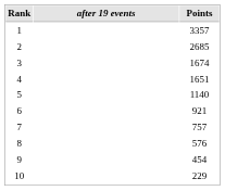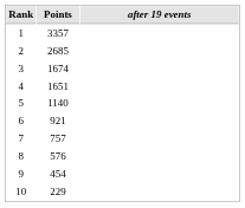 <table cellspacing="1" cellpadding="3" style="border:1px solid #AAAAAA;font-size:86%">
 <tr style="background-color: #E4E4E4;">
 <th style="border-bottom:1px solid #AAAAAA; width: 10px;">Rank</th>
+<th style="border-bottom:1px solid #AAAAAA; width: 50px;">Points</th>
 <th style="border-bottom:1px solid #AAAAAA; width: 200px;"><em>after 19 events</em></th>
-<th style="border-bottom:1px solid #AAAAAA; width: 50px;">Points</th>
 </tr>
 <tr>
 <td align=center>1</td>
+<td align=center>3357</td>
 <td></td>
-<td align=center>3357</td>
 </tr>
 <tr>
 <td align=center>2</td>
+<td align=center>2685</td>
 <td></td>
-<td align=center>2685</td>
 </tr>
 <tr>
 <td align=center>3</td>
+<td align=center>1674</td>
 <td></td>
-<td align=center>1674</td>
 </tr>
 <tr>
 <td align=center>4</td>
+<td align=center>1651</td>
 <td></td>
-<td align=center>1651</td>
 </tr>
 <tr>
 <td align=center>5</td>
+<td align=center>1140</td>
 <td></td>
-<td align=center>1140</td>
 </tr>
 <tr>
 <td align=center>6</td>
+<td align=center>921</td>
 <td></td>
-<td align=center>921</td>
 </tr>
 <tr>
 <td align=center>7</td>
+<td align=center>757</td>
 <td></td>
-<td align=center>757</td>
 </tr>
 <tr>
 <td align=center>8</td>
+<td align=center>576</td>
 <td></td>
-<td align=center>576</td>
 </tr>
 <tr>
 <td align=center>9</td>
+<td align=center>454</td>
 <td></td>
-<td align=center>454</td>
 </tr>
 <tr>
 <td align=center>10</td>
+<td align=center>229</td>
 <td></td>
-<td align=center>229</td>
 </tr>
 </table>
